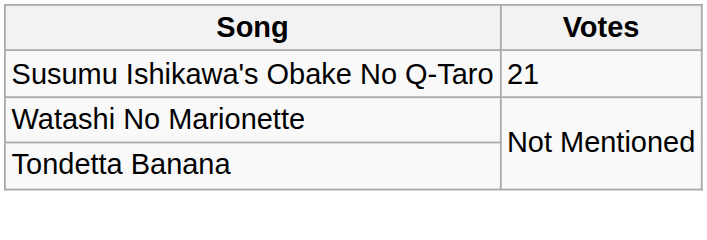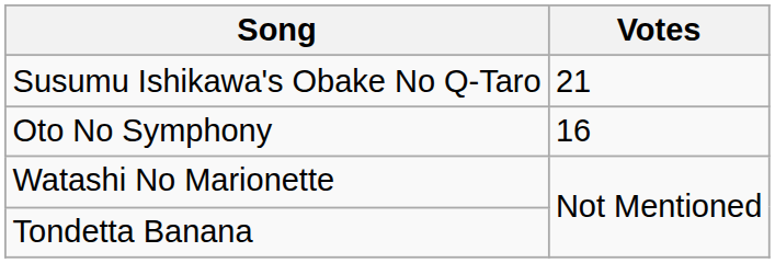 <table class="wikitable">
 <tr>
 <th>Song</th>
 <th>Votes</th>
 </tr>
 <tr>
 <td>Susumu Ishikawa's Obake No Q-Taro</td>
 <td>21</td>
 </tr>
 <tr>
+<td>Oto No Symphony</td>
+<td>16</td>
+</tr>
+<tr>
 <td>Watashi No Marionette</td>
 <td rowspan=2>Not Mentioned</td>
 </tr>
 <tr>
 <td>Tondetta Banana</td>
 </tr>
 </table>
